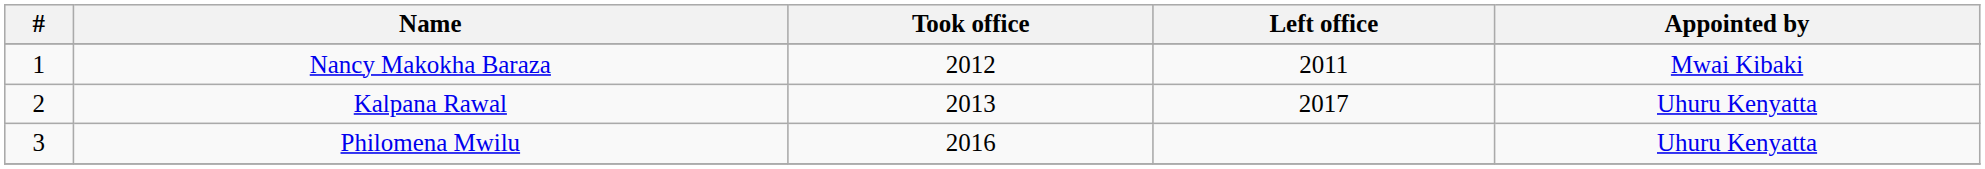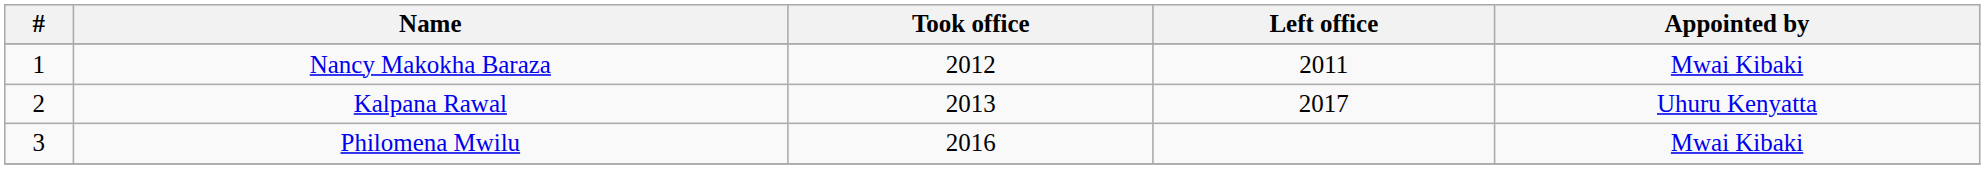 <table class="wikitable" width="80%" style="text-align:center;">
 <tr>
 <th>#</th>
 <th>Name</th>
 <th>Took office</th>
 <th>Left office</th>
 <th>Appointed by</th>
 </tr>
 <tr align=center>
 </tr>
 <tr align=center>
 </tr>
 <tr>
 </tr>
 <tr align=center>
 </tr>
 <tr align=center>
 </tr>
 <tr>
 </tr>
 <tr>
 <td>1</td>
 <td><a href='#'>Nancy Makokha Baraza</a></td>
 <td>2012</td>
 <td>2011</td>
 <td><a href='#'>Mwai Kibaki</a></td>
 </tr>
 <tr>
 <td>2</td>
 <td><a href='#'>Kalpana Rawal</a></td>
 <td>2013</td>
 <td>2017</td>
 <td><a href='#'>Uhuru Kenyatta</a></td>
 </tr>
 <tr>
 <td>3</td>
 <td><a href='#'>Philomena Mwilu</a></td>
 <td>2016</td>
 <td></td>
-<td><a href='#'>Uhuru Kenyatta</a></td>
+<td><a href='#'>Mwai Kibaki</a></td>
 </tr>
 <tr>
 </tr>
 </table>
